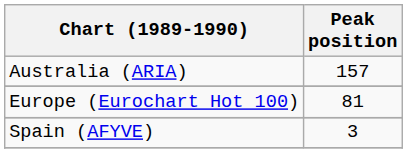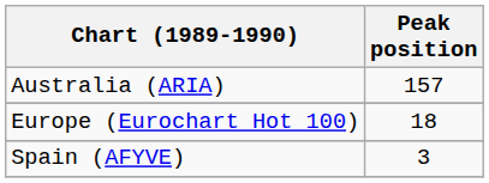 <table class="wikitable sortable">
 <tr>
 <th>Chart (1989-1990)</th>
 <th>Peak<br>position</th>
 </tr>
 <tr>
 <td>Australia (<a href='#'>ARIA</a>)</td>
 <td style="text-align:center;">157</td>
 </tr>
 <tr>
 </tr>
 <tr>
 <td>Europe (<a href='#'>Eurochart Hot 100</a>)</td>
-<td align="center">81</td>
+<td align="center">18</td>
 </tr>
 <tr>
 </tr>
 <tr>
 <td>Spain (<a href='#'>AFYVE</a>)</td>
 <td align="center">3</td>
 </tr>
 <tr>
 </tr>
 <tr>
 </tr>
 </table>
